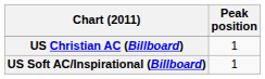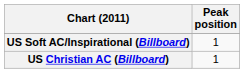 <table class="wikitable sortable plainrowheaders" style="text-align:center">
 <tr>
 <th scope="col">Chart (2011)</th>
 <th scope="col">Peak<br> position</th>
 </tr>
 <tr>
 </tr>
 <tr>
 </tr>
 <tr>
 </tr>
 <tr>
+<th scope="row">US Soft AC/Inspirational (<em><a href='#'>Billboard</a></em>)</th>
+<td align="center">1</td>
+</tr>
+<tr>
 <th scope="row">US <a href='#'>Christian AC</a> (<em><a href='#'>Billboard</a></em>)</th>
 <td align="center">1</td>
 </tr>
-<tr>
-<th scope="row">US Soft AC/Inspirational (<em><a href='#'>Billboard</a></em>)</th>
-<td align="center">1</td>
-</tr>
 </table>
